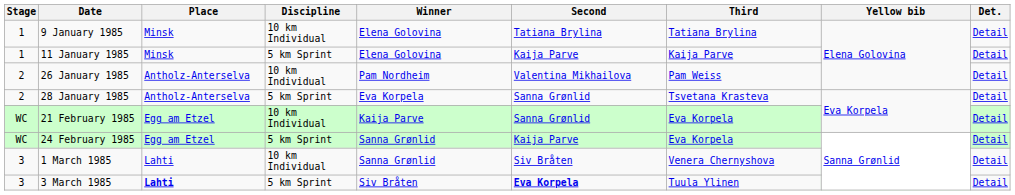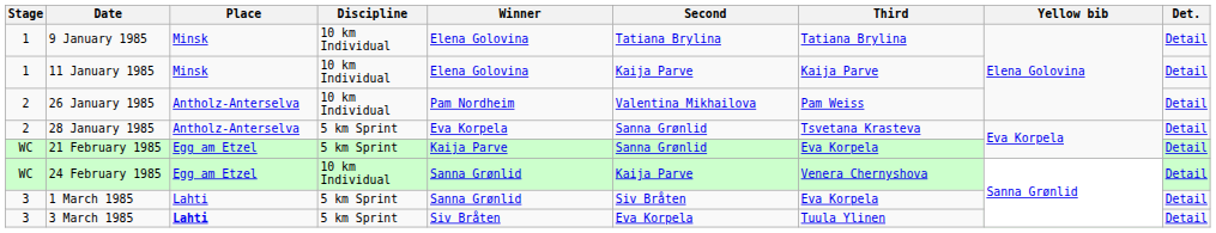 <table class="wikitable" style="font-size:95%;">
 <tr>
 <th width="10">Stage</th>
 <th width="125">Date</th>
 <th width="150">Place</th>
 <th width="110">Discipline</th>
 <th width="190">Winner</th>
 <th width="190">Second</th>
 <th width="190">Third</th>
 <th width="183">Yellow bib <br> </th>
 <th width="8">Det.</th>
 </tr>
 <tr>
 <td align=center>1</td>
 <td>9 January 1985</td>
 <td> <a href='#'>Minsk</a></td>
 <td>10 km Individual</td>
 <td> <a href='#'>Elena Golovina</a></td>
 <td> <a href='#'>Tatiana Brylina</a></td>
 <td> <a href='#'>Tatiana Brylina</a></td>
 <td rowspan="3"> <a href='#'>Elena Golovina</a></td>
 <td><a href='#'>Detail</a></td>
 </tr>
 <tr>
 <td align=center>1</td>
 <td>11 January 1985</td>
 <td> <a href='#'>Minsk</a></td>
-<td>5 km Sprint</td>
+<td>10 km Individual</td>
 <td> <a href='#'>Elena Golovina</a></td>
 <td> <a href='#'>Kaija Parve</a></td>
 <td> <a href='#'>Kaija Parve</a></td>
 <td><a href='#'>Detail</a></td>
 </tr>
 <tr>
 <td align=center>2</td>
 <td>26 January 1985</td>
 <td> <a href='#'>Antholz-Anterselva</a></td>
 <td>10 km Individual</td>
 <td> <a href='#'>Pam Nordheim</a></td>
 <td> <a href='#'>Valentina Mikhailova</a></td>
 <td> <a href='#'>Pam Weiss</a></td>
 <td><a href='#'>Detail</a></td>
 </tr>
 <tr>
 <td align=center>2</td>
 <td>28 January 1985</td>
 <td> <a href='#'>Antholz-Anterselva</a></td>
 <td>5 km Sprint</td>
 <td> <a href='#'>Eva Korpela</a></td>
 <td> <a href='#'>Sanna Grønlid</a></td>
 <td> <a href='#'>Tsvetana Krasteva</a></td>
 <td rowspan="2"> <a href='#'>Eva Korpela</a></td>
 <td><a href='#'>Detail</a></td>
 </tr>
 <tr style="background:#CCFFCC">
 <td align=center>WC</td>
 <td>21 February 1985</td>
 <td> <a href='#'>Egg am Etzel</a></td>
-<td>10 km Individual</td>
+<td>5 km Sprint</td>
 <td> <a href='#'>Kaija Parve</a></td>
 <td> <a href='#'>Sanna Grønlid</a></td>
 <td> <a href='#'>Eva Korpela</a></td>
 <td><a href='#'>Detail</a></td>
 </tr>
 <tr style="background:#CCFFCC">
 <td align=center>WC</td>
 <td>24 February 1985</td>
 <td> <a href='#'>Egg am Etzel</a></td>
-<td>5 km Sprint</td>
+<td>10 km Individual</td>
 <td> <a href='#'>Sanna Grønlid</a></td>
 <td> <a href='#'>Kaija Parve</a></td>
-<td> <a href='#'>Eva Korpela</a></td>
+<td> <a href='#'>Venera Chernyshova</a></td>
 <td rowspan="3" style="background:white"> <a href='#'>Sanna Grønlid</a></td>
 <td><a href='#'>Detail</a></td>
 </tr>
 <tr>
 <td align=center>3</td>
 <td>1 March 1985</td>
 <td> <a href='#'>Lahti</a></td>
-<td>10 km Individual</td>
+<td>5 km Sprint</td>
 <td> <a href='#'>Sanna Grønlid</a></td>
 <td> <a href='#'>Siv Bråten</a></td>
-<td> <a href='#'>Venera Chernyshova</a></td>
+<td> <a href='#'>Eva Korpela</a></td>
 <td><a href='#'>Detail</a></td>
 </tr>
 <tr>
 <td align=center>3</td>
 <td>3 March 1985</td>
 <td><strong> <a href='#'>Lahti</a></strong></td>
 <td>5 km Sprint</td>
 <td> <a href='#'>Siv Bråten</a></td>
-<td><strong> <a href='#'>Eva Korpela</a></strong></td>
+<td> <a href='#'>Eva Korpela</a></td>
 <td> <a href='#'>Tuula Ylinen</a></td>
 <td><a href='#'>Detail</a></td>
 </tr>
 </table>
